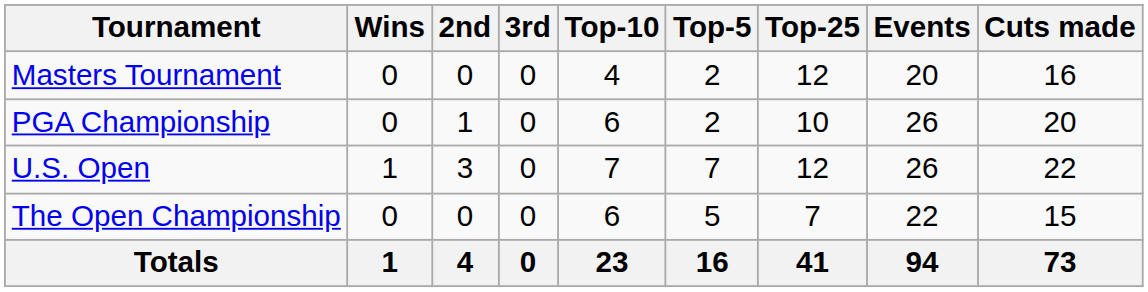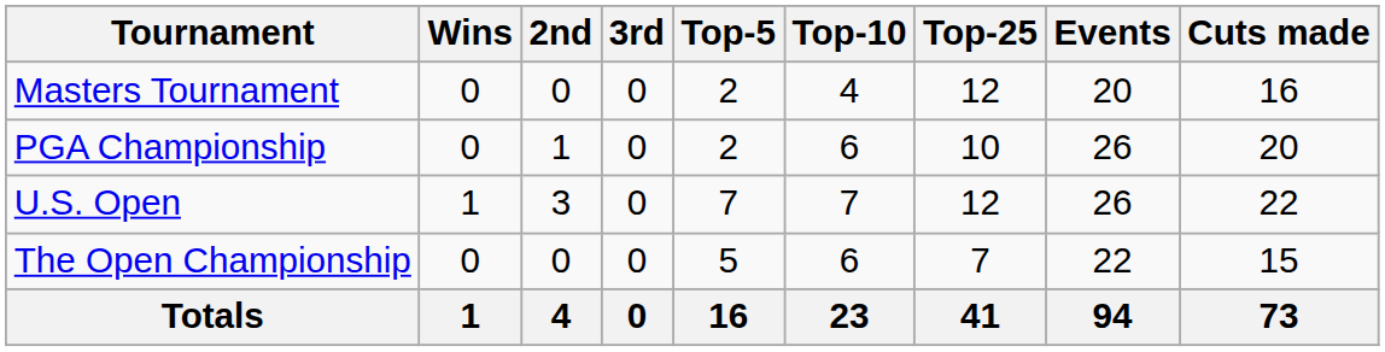 <table class=wikitable style=text-align:center>
 <tr>
 <th>Tournament</th>
 <th>Wins</th>
 <th>2nd</th>
 <th>3rd</th>
+<th>Top-5</th>
 <th>Top-10</th>
-<th>Top-5</th>
 <th>Top-25</th>
 <th>Events</th>
 <th>Cuts made</th>
 </tr>
 <tr>
 <td align=left><a href='#'>Masters Tournament</a></td>
 <td>0</td>
 <td>0</td>
 <td>0</td>
+<td>2</td>
 <td>4</td>
-<td>2</td>
 <td>12</td>
 <td>20</td>
 <td>16</td>
 </tr>
 <tr>
 <td align=left><a href='#'>PGA Championship</a></td>
 <td>0</td>
 <td>1</td>
 <td>0</td>
+<td>2</td>
 <td>6</td>
-<td>2</td>
 <td>10</td>
 <td>26</td>
 <td>20</td>
 </tr>
 <tr>
 <td align=left><a href='#'>U.S. Open</a></td>
 <td>1</td>
 <td>3</td>
 <td>0</td>
 <td>7</td>
 <td>7</td>
 <td>12</td>
 <td>26</td>
 <td>22</td>
 </tr>
 <tr>
 <td align=left><a href='#'>The Open Championship</a></td>
 <td>0</td>
 <td>0</td>
 <td>0</td>
+<td>5</td>
 <td>6</td>
-<td>5</td>
 <td>7</td>
 <td>22</td>
 <td>15</td>
 </tr>
 <tr>
 <th>Totals</th>
 <th>1</th>
 <th>4</th>
 <th>0</th>
+<th>16</th>
 <th>23</th>
-<th>16</th>
 <th>41</th>
 <th>94</th>
 <th>73</th>
 </tr>
 </table>
